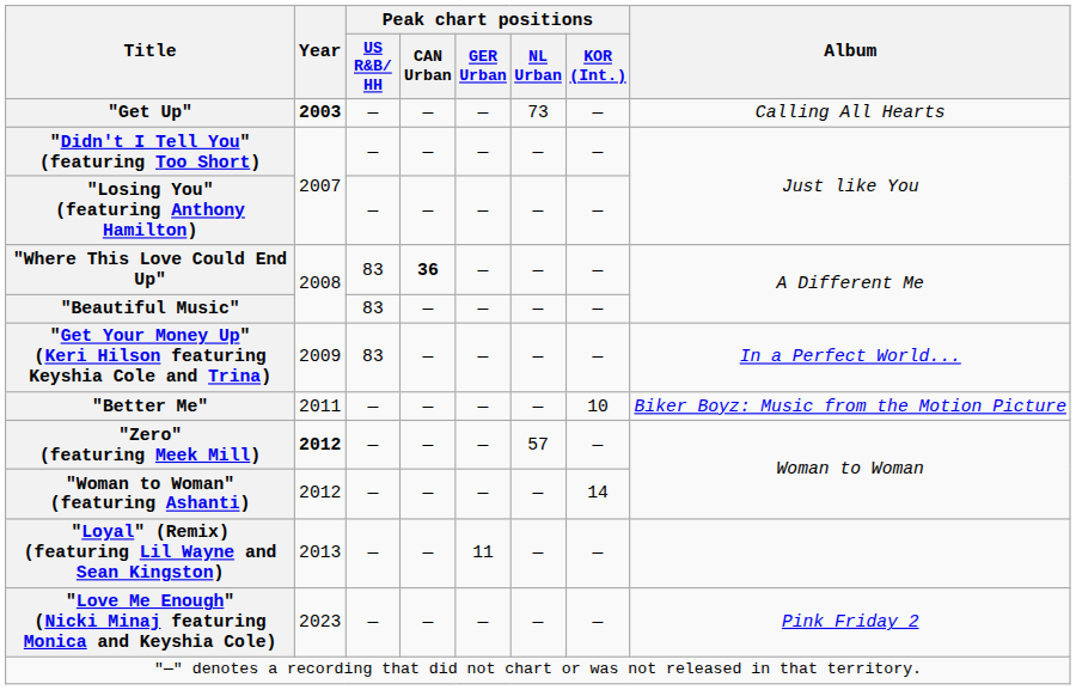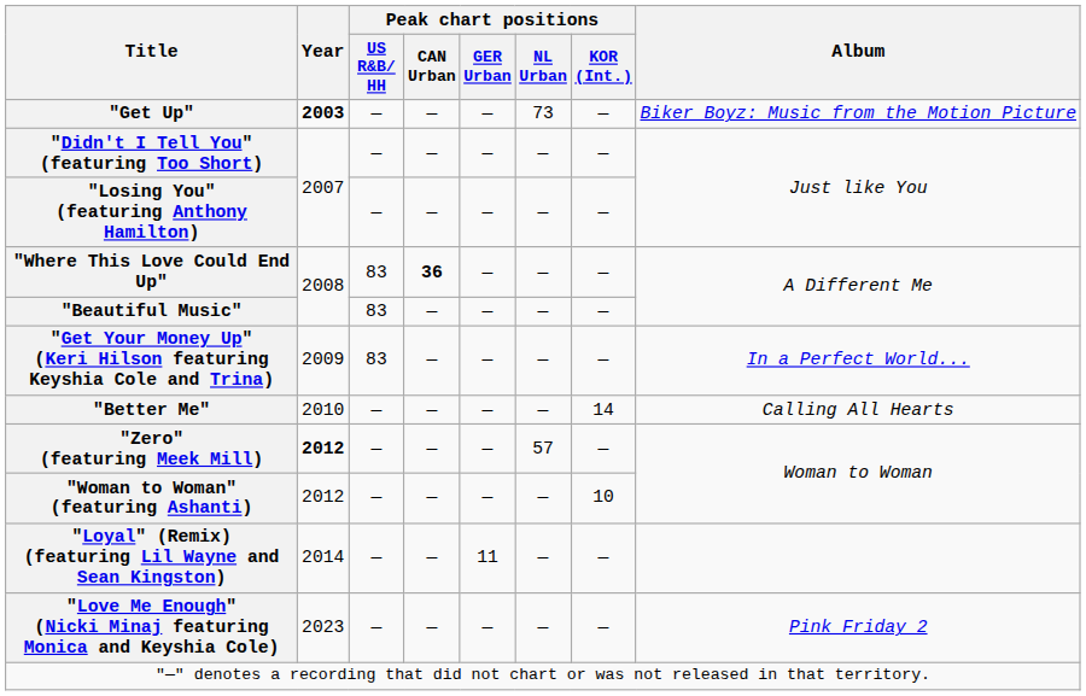 <table class="wikitable plainrowheaders" style="text-align:center;">
 <tr>
 <th scope="col" rowspan="2" style="width:16em;">Title</th>
 <th scope="col" rowspan="2">Year</th>
 <th scope="col" colspan="5">Peak chart positions</th>
 <th scope="col" rowspan="2">Album</th>
 </tr>
 <tr>
 <th scope="col" style="width:3em;font-size:90%;"><a href='#'>US<br>R&B/<br>HH</a><br></th>
 <th scope="col" style="width:3em;font-size:90%;">CAN<br>Urban<br></th>
 <th scope="col" style="width:3em;font-size:90%;"><a href='#'>GER<br>Urban</a><br></th>
 <th scope="col" style="width:3em;font-size:90%;"><a href='#'>NL<br>Urban</a><br></th>
 <th scope="col" style="width:3em;font-size:90%;"><a href='#'>KOR<br>(Int.)</a><br></th>
 </tr>
 <tr>
 <th scope="row">"Get Up"</th>
 <td><strong>2003</strong></td>
 <td>—</td>
 <td>—</td>
 <td>—</td>
 <td>73</td>
 <td>—</td>
-<td><em>Calling All Hearts</em></td>
+<td><em><a href='#'>Biker Boyz: Music from the Motion Picture</a></em></td>
 </tr>
 <tr>
 <th scope="row">"<a href='#'>Didn't I Tell You</a>"<br><span>(featuring <a href='#'>Too Short</a>)</span></th>
 <td rowspan="2">2007</td>
 <td>—</td>
 <td>—</td>
 <td>—</td>
 <td>—</td>
 <td>—</td>
 <td rowspan="2"><em>Just like You</em></td>
 </tr>
 <tr>
 <th scope="row">"Losing You"<br><span>(featuring <a href='#'>Anthony Hamilton</a>)</span></th>
 <td>—</td>
 <td>—</td>
 <td>—</td>
 <td>—</td>
 <td>—</td>
 </tr>
 <tr>
 <th scope="row">"Where This Love Could End Up"</th>
 <td rowspan="2">2008</td>
 <td>83</td>
 <td><strong>36</strong></td>
 <td>—</td>
 <td>—</td>
 <td>—</td>
 <td rowspan="2"><em>A Different Me</em></td>
 </tr>
 <tr>
 <th scope="row">"Beautiful Music"</th>
 <td>83</td>
 <td>—</td>
 <td>—</td>
 <td>—</td>
 <td>—</td>
 </tr>
 <tr>
 <th scope="row">"<a href='#'>Get Your Money Up</a>" <br><span>(<a href='#'>Keri Hilson</a> featuring Keyshia Cole and <a href='#'>Trina</a>)</span></th>
 <td>2009</td>
 <td>83</td>
 <td>—</td>
 <td>—</td>
 <td>—</td>
 <td>—</td>
 <td><em><a href='#'>In a Perfect World...</a></em></td>
 </tr>
 <tr>
 <th scope="row">"Better Me"</th>
-<td>2011</td>
+<td>2010</td>
 <td>—</td>
 <td>—</td>
 <td>—</td>
 <td>—</td>
-<td>10</td>
-<td><em><a href='#'>Biker Boyz: Music from the Motion Picture</a></em></td>
+<td>14</td>
+<td><em>Calling All Hearts</em></td>
 </tr>
 <tr>
 <th scope="row">"Zero"<br><span>(featuring <a href='#'>Meek Mill</a>)</span></th>
 <td><strong>2012</strong></td>
 <td>—</td>
 <td>—</td>
 <td>—</td>
 <td>57</td>
 <td>—</td>
 <td rowspan="2"><em>Woman to Woman</em></td>
 </tr>
 <tr>
 <th scope="row">"Woman to Woman"<br><span>(featuring <a href='#'>Ashanti</a>)</span></th>
 <td>2012</td>
 <td>—</td>
 <td>—</td>
 <td>—</td>
 <td>—</td>
-<td>14</td>
+<td>10</td>
 </tr>
 <tr>
 <th scope="row">"<a href='#'>Loyal</a>" (Remix)<br><span>(featuring <a href='#'>Lil Wayne</a> and <a href='#'>Sean Kingston</a>)</span></th>
-<td>2013</td>
+<td>2014</td>
 <td>—</td>
 <td>—</td>
 <td>11</td>
 <td>—</td>
 <td>—</td>
 <td></td>
 </tr>
 <tr>
 <th scope="row">"<a href='#'>Love Me Enough</a>"<br><span>(<a href='#'>Nicki Minaj</a> featuring <a href='#'>Monica</a> and Keyshia Cole)</span></th>
 <td>2023</td>
 <td>—</td>
 <td>—</td>
 <td>—</td>
 <td>—</td>
 <td>—</td>
 <td><em><a href='#'>Pink Friday 2</a></em></td>
 </tr>
 <tr>
 <td colspan="15" style="font-size:90%">"—" denotes a recording that did not chart or was not released in that territory.</td>
 </tr>
 </table>
